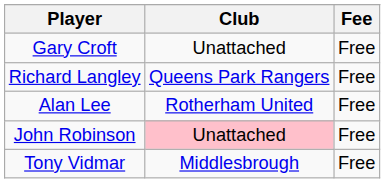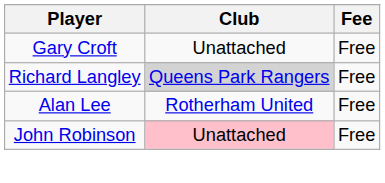 <table class="wikitable" style="text-align: center">
 <tr>
 </tr>
 <tr>
 <th>Player</th>
 <th>Club</th>
 <th>Fee</th>
 </tr>
 <tr>
 <td><a href='#'>Gary Croft</a></td>
 <td>Unattached</td>
 <td>Free</td>
 </tr>
 <tr>
 <td><a href='#'>Richard Langley</a></td>
-<td><a href='#'>Queens Park Rangers</a></td>
+<td style="background: lightgrey;"><a href='#'>Queens Park Rangers</a></td>
 <td>Free</td>
 </tr>
 <tr>
 <td><a href='#'>Alan Lee</a></td>
 <td><a href='#'>Rotherham United</a></td>
 <td>Free</td>
 </tr>
 <tr>
 <td><a href='#'>John Robinson</a></td>
 <td style="background: pink;">Unattached</td>
 <td>Free</td>
 </tr>
-<tr>
-<td><a href='#'>Tony Vidmar</a></td>
-<td><a href='#'>Middlesbrough</a></td>
-<td>Free</td>
-</tr>
 </table>
